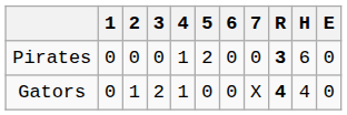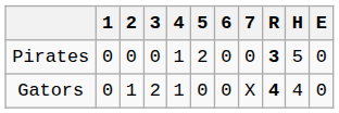 <table align = right border="2" cellpadding="4" cellspacing="0" style="margin: 1em 1em 1em 1em; background: #F9F9F9; border: 1px #aaa solid; border-collapse: collapse;">
 <tr align=center style="background: #F2F2F2;">
 <th></th>
 <th>1</th>
 <th>2</th>
 <th>3</th>
 <th>4</th>
 <th>5</th>
 <th>6</th>
 <th>7</th>
 <th>R</th>
 <th>H</th>
 <th>E</th>
 </tr>
 <tr align=center>
 <td>Pirates</td>
 <td>0</td>
 <td>0</td>
 <td>0</td>
 <td>1</td>
 <td>2</td>
 <td>0</td>
 <td>0</td>
 <td><strong>3</strong></td>
-<td>6</td>
+<td>5</td>
 <td>0</td>
 </tr>
 <tr align=center>
 <td>Gators</td>
 <td>0</td>
 <td>1</td>
 <td>2</td>
 <td>1</td>
 <td>0</td>
 <td>0</td>
 <td>X</td>
 <td><strong>4</strong></td>
 <td>4</td>
 <td>0</td>
 </tr>
 </table>
